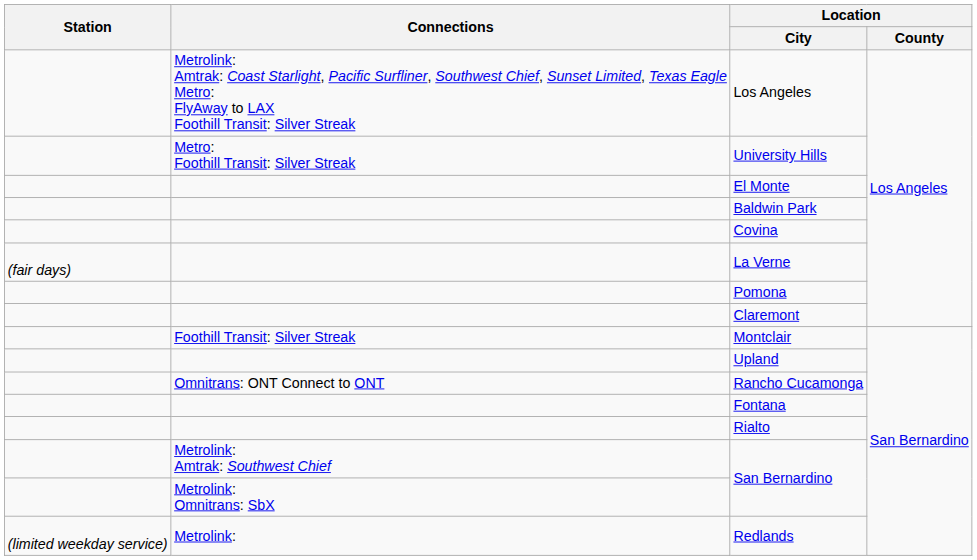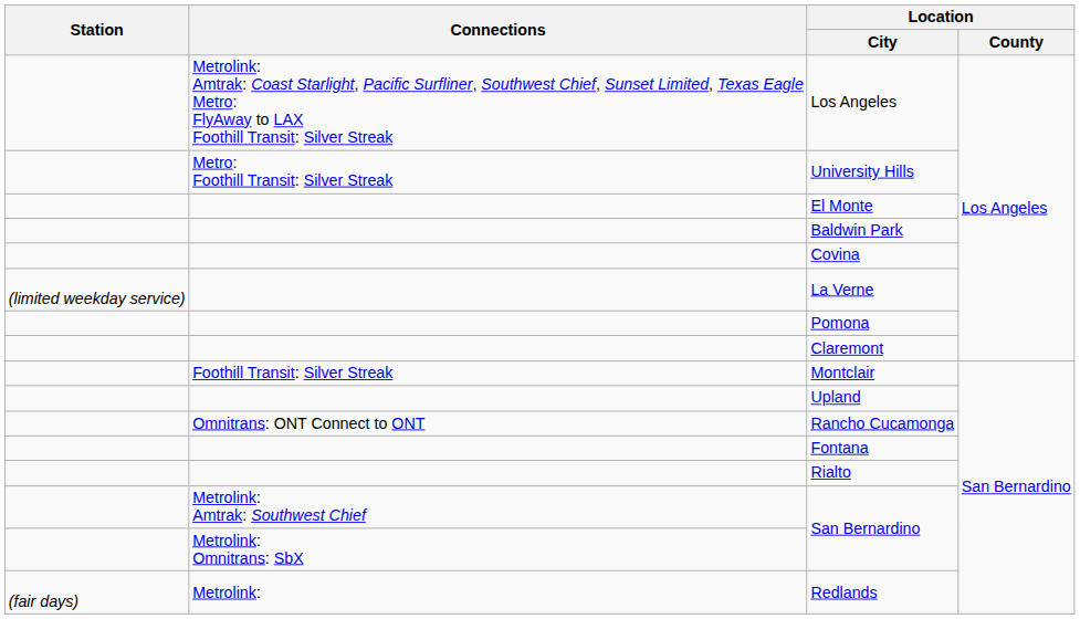 <table class="wikitable plainrowheaders">
 <tr>
 <th rowspan=2>Station</th>
 <th rowspan=2>Connections</th>
 <th colspan="2">Location<br></th>
 </tr>
 <tr>
 <th>City</th>
 <th>County</th>
 </tr>
 <tr>
 <td></td>
 <td> <a href='#'>Metrolink</a>:     <br> <a href='#'>Amtrak</a>: <em><a href='#'>Coast Starlight</a></em>, <em><a href='#'>Pacific Surfliner</a></em>, <em><a href='#'>Southwest Chief</a></em>, <em><a href='#'>Sunset Limited</a></em>, <em><a href='#'>Texas Eagle</a></em><br> <a href='#'>Metro</a>:    <br> <a href='#'>FlyAway</a> to <a href='#'>LAX</a> <br> <a href='#'>Foothill Transit</a>: <a href='#'>Silver Streak</a></td>
 <td>Los Angeles</td>
 <td rowspan=8><a href='#'>Los Angeles</a></td>
 </tr>
 <tr>
 <td></td>
 <td> <a href='#'>Metro</a>: <br> <a href='#'>Foothill Transit</a>: <a href='#'>Silver Streak</a></td>
 <td><a href='#'>University Hills</a></td>
 </tr>
 <tr>
 <td></td>
 <td></td>
 <td><a href='#'>El Monte</a></td>
 </tr>
 <tr>
 <td></td>
 <td></td>
 <td><a href='#'>Baldwin Park</a></td>
 </tr>
 <tr>
 <td></td>
 <td></td>
 <td><a href='#'>Covina</a></td>
 </tr>
 <tr>
-<td><br><em>(fair days)</em></td>
+<td><br><em>(limited weekday service)</em></td>
 <td></td>
 <td><a href='#'>La Verne</a></td>
 </tr>
 <tr>
 <td></td>
 <td></td>
 <td><a href='#'>Pomona</a></td>
 </tr>
 <tr>
 <td></td>
 <td></td>
 <td><a href='#'>Claremont</a></td>
 </tr>
 <tr>
 <td></td>
 <td> <a href='#'>Foothill Transit</a>: <a href='#'>Silver Streak</a></td>
 <td><a href='#'>Montclair</a></td>
 <td rowspan="8"><a href='#'>San Bernardino</a></td>
 </tr>
 <tr>
 <td></td>
 <td></td>
 <td><a href='#'>Upland</a></td>
 </tr>
 <tr>
 <td></td>
 <td> <a href='#'>Omnitrans</a>: ONT Connect to <a href='#'>ONT</a> </td>
 <td><a href='#'>Rancho Cucamonga</a></td>
 </tr>
 <tr>
 <td></td>
 <td></td>
 <td><a href='#'>Fontana</a></td>
 </tr>
 <tr>
 <td></td>
 <td></td>
 <td><a href='#'>Rialto</a></td>
 </tr>
 <tr>
 <td></td>
 <td> <a href='#'>Metrolink</a>: <br> <a href='#'>Amtrak</a>: <em><a href='#'>Southwest Chief</a></em></td>
 <td rowspan=2><a href='#'>San Bernardino</a></td>
 </tr>
 <tr>
 <td></td>
 <td> <a href='#'>Metrolink</a>:  <br> <a href='#'>Omnitrans</a>: <a href='#'>SbX</a></td>
 </tr>
 <tr>
-<td><br><em>(limited weekday service)</em></td>
+<td><br><em>(fair days)</em></td>
 <td> <a href='#'>Metrolink</a>: </td>
 <td><a href='#'>Redlands</a></td>
 </tr>
 </table>
